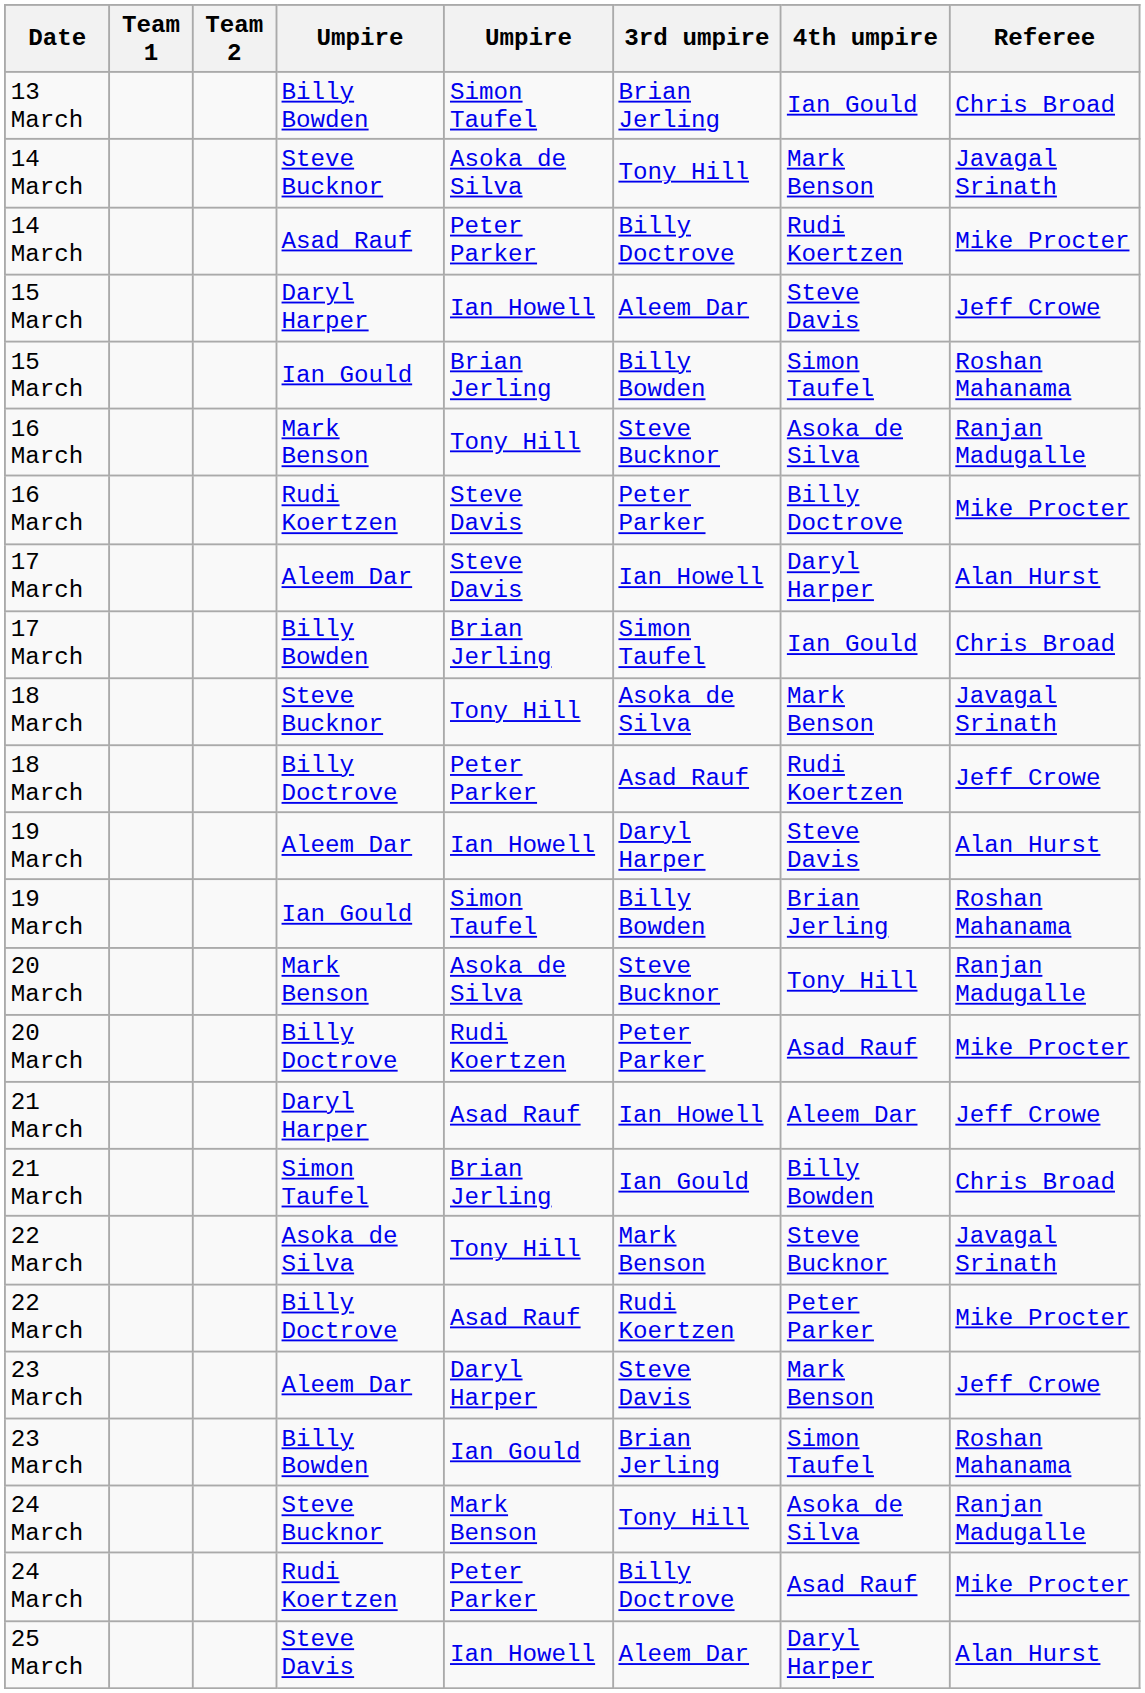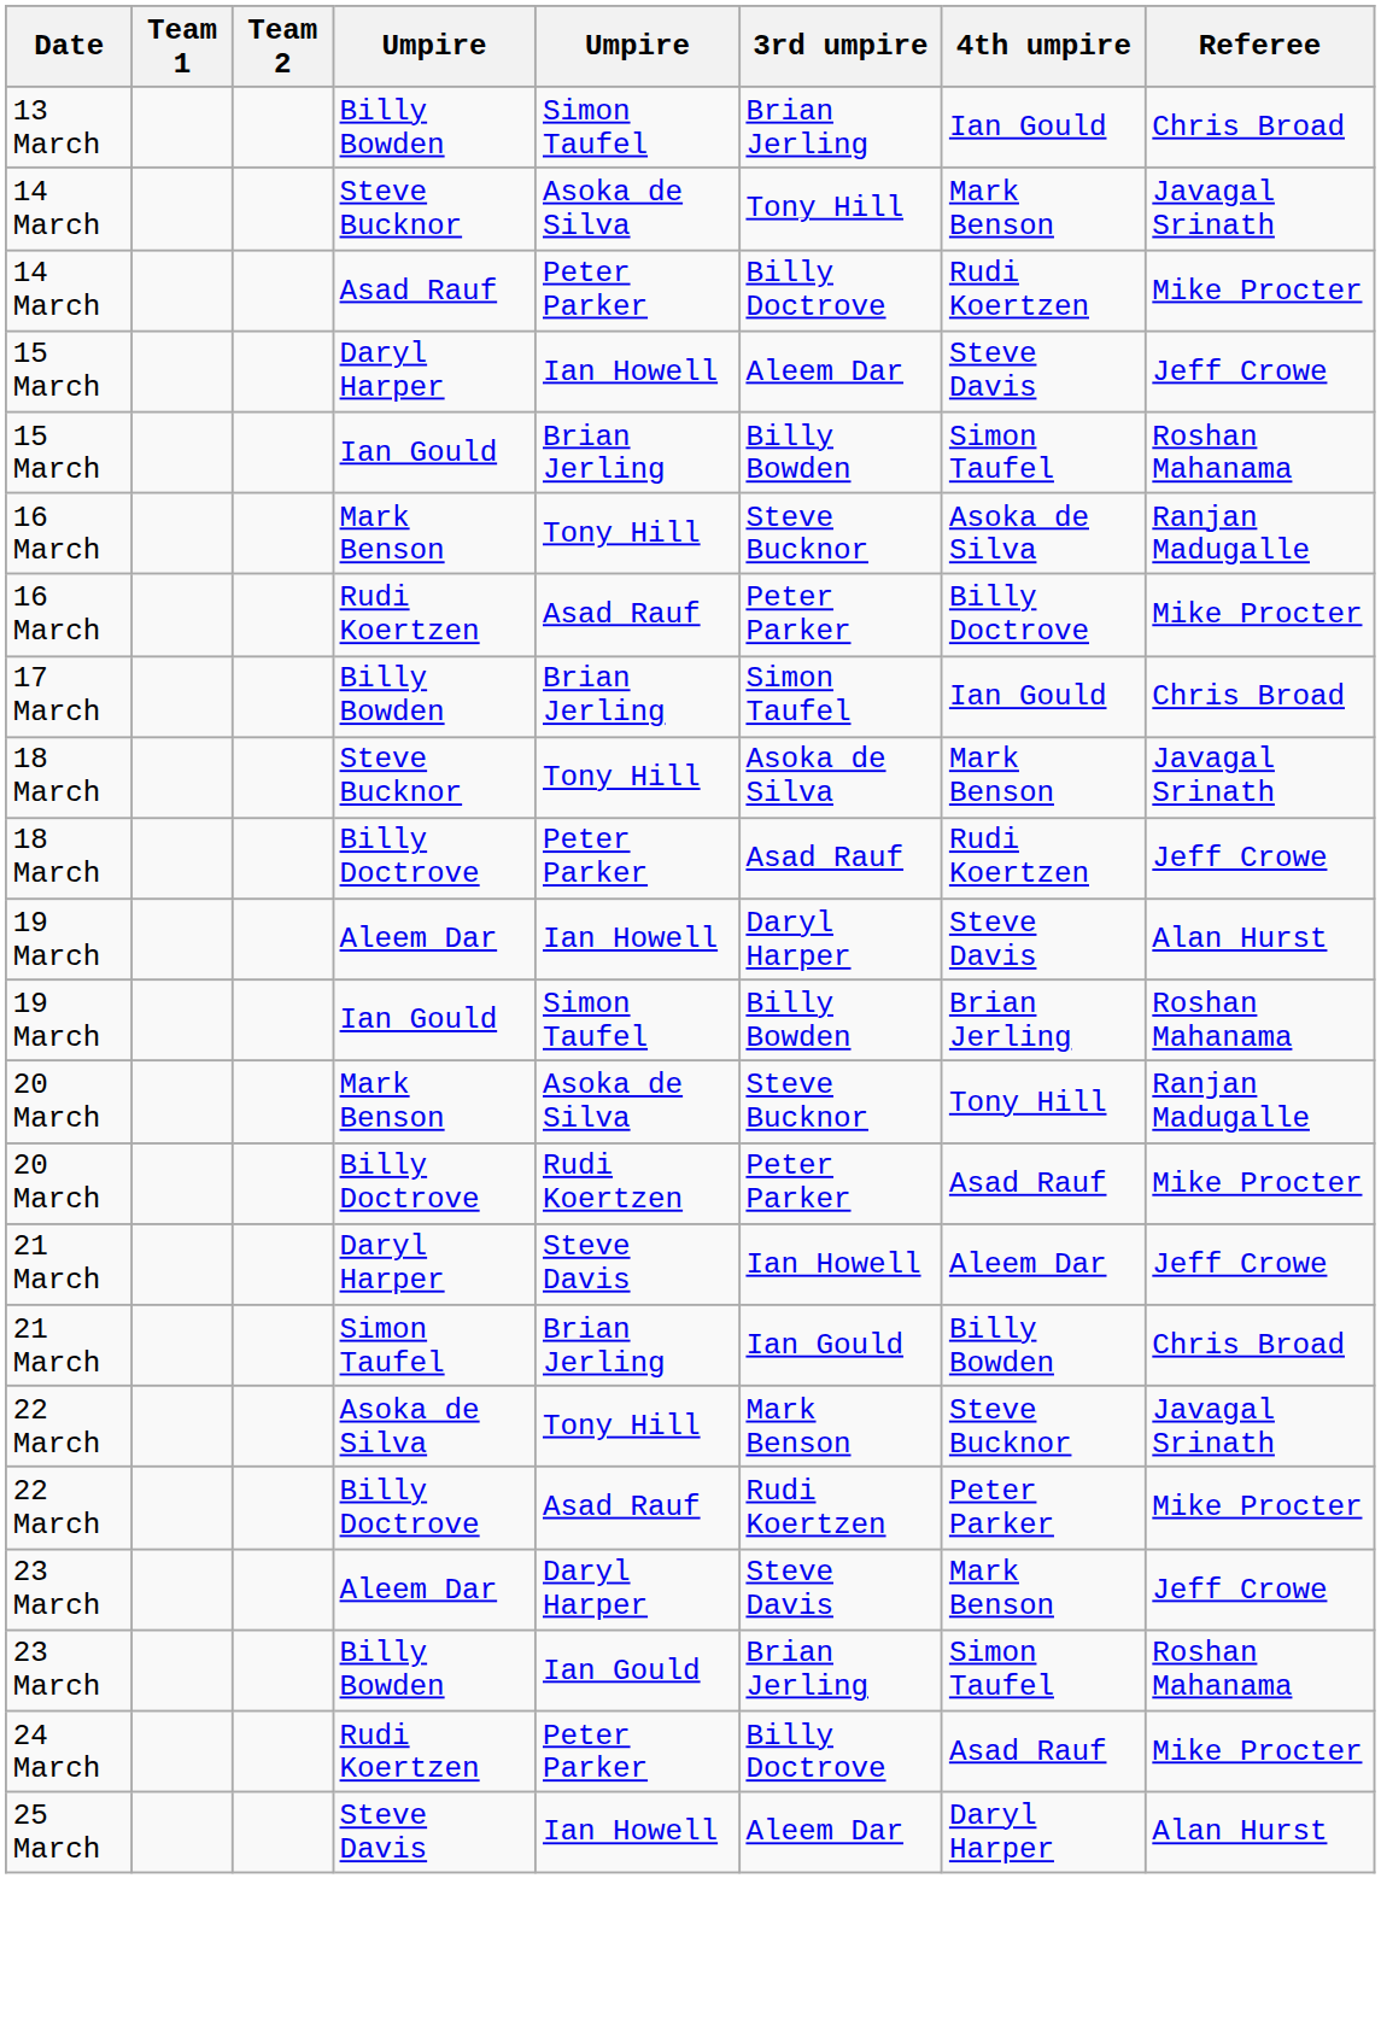 <table class="wikitable sortable sortable">
 <tr>
 <th>Date</th>
 <th>Team 1</th>
 <th>Team 2</th>
 <th>Umpire</th>
 <th>Umpire</th>
 <th>3rd umpire</th>
 <th>4th umpire</th>
 <th>Referee</th>
 </tr>
 <tr>
 <td>13 March</td>
 <td></td>
 <td></td>
 <td><a href='#'>Billy Bowden</a></td>
 <td><a href='#'>Simon Taufel</a></td>
 <td><a href='#'>Brian Jerling</a></td>
 <td><a href='#'>Ian Gould</a></td>
 <td><a href='#'>Chris Broad</a></td>
 </tr>
 <tr>
 <td>14 March</td>
 <td></td>
 <td></td>
 <td><a href='#'>Steve Bucknor</a></td>
 <td><a href='#'>Asoka de Silva</a></td>
 <td><a href='#'>Tony Hill</a></td>
 <td><a href='#'>Mark Benson</a></td>
 <td><a href='#'>Javagal Srinath</a></td>
 </tr>
 <tr>
 <td>14 March</td>
 <td></td>
 <td></td>
 <td><a href='#'>Asad Rauf</a></td>
 <td><a href='#'>Peter Parker</a></td>
 <td><a href='#'>Billy Doctrove</a></td>
 <td><a href='#'>Rudi Koertzen</a></td>
 <td><a href='#'>Mike Procter</a></td>
 </tr>
 <tr>
 <td>15 March</td>
 <td></td>
 <td></td>
 <td><a href='#'>Daryl Harper</a></td>
 <td><a href='#'>Ian Howell</a></td>
 <td><a href='#'>Aleem Dar</a></td>
 <td><a href='#'>Steve Davis</a></td>
 <td><a href='#'>Jeff Crowe</a></td>
 </tr>
 <tr>
 <td>15 March</td>
 <td></td>
 <td></td>
 <td><a href='#'>Ian Gould</a></td>
 <td><a href='#'>Brian Jerling</a></td>
 <td><a href='#'>Billy Bowden</a></td>
 <td><a href='#'>Simon Taufel</a></td>
 <td><a href='#'>Roshan Mahanama</a></td>
 </tr>
 <tr>
 <td>16 March</td>
 <td></td>
 <td></td>
 <td><a href='#'>Mark Benson</a></td>
 <td><a href='#'>Tony Hill</a></td>
 <td><a href='#'>Steve Bucknor</a></td>
 <td><a href='#'>Asoka de Silva</a></td>
 <td><a href='#'>Ranjan Madugalle</a></td>
 </tr>
 <tr>
 <td>16 March</td>
 <td></td>
 <td></td>
 <td><a href='#'>Rudi Koertzen</a></td>
-<td><a href='#'>Steve Davis</a></td>
+<td><a href='#'>Asad Rauf</a></td>
 <td><a href='#'>Peter Parker</a></td>
 <td><a href='#'>Billy Doctrove</a></td>
 <td><a href='#'>Mike Procter</a></td>
-</tr>
-<tr>
-<td>17 March</td>
-<td></td>
-<td></td>
-<td><a href='#'>Aleem Dar</a></td>
-<td><a href='#'>Steve Davis</a></td>
-<td><a href='#'>Ian Howell</a></td>
-<td><a href='#'>Daryl Harper</a></td>
-<td><a href='#'>Alan Hurst</a></td>
 </tr>
 <tr>
 <td>17 March</td>
 <td></td>
 <td></td>
 <td><a href='#'>Billy Bowden</a></td>
 <td><a href='#'>Brian Jerling</a></td>
 <td><a href='#'>Simon Taufel</a></td>
 <td><a href='#'>Ian Gould</a></td>
 <td><a href='#'>Chris Broad</a></td>
 </tr>
 <tr>
 <td>18 March</td>
 <td></td>
 <td></td>
 <td><a href='#'>Steve Bucknor</a></td>
 <td><a href='#'>Tony Hill</a></td>
 <td><a href='#'>Asoka de Silva</a></td>
 <td><a href='#'>Mark Benson</a></td>
 <td><a href='#'>Javagal Srinath</a></td>
 </tr>
 <tr>
 <td>18 March</td>
 <td></td>
 <td></td>
 <td><a href='#'>Billy Doctrove</a></td>
 <td><a href='#'>Peter Parker</a></td>
 <td><a href='#'>Asad Rauf</a></td>
 <td><a href='#'>Rudi Koertzen</a></td>
 <td><a href='#'>Jeff Crowe</a></td>
 </tr>
 <tr>
 <td>19 March</td>
 <td></td>
 <td></td>
 <td><a href='#'>Aleem Dar</a></td>
 <td><a href='#'>Ian Howell</a></td>
 <td><a href='#'>Daryl Harper</a></td>
 <td><a href='#'>Steve Davis</a></td>
 <td><a href='#'>Alan Hurst</a></td>
 </tr>
 <tr>
 <td>19 March</td>
 <td></td>
 <td></td>
 <td><a href='#'>Ian Gould</a></td>
 <td><a href='#'>Simon Taufel</a></td>
 <td><a href='#'>Billy Bowden</a></td>
 <td><a href='#'>Brian Jerling</a></td>
 <td><a href='#'>Roshan Mahanama</a></td>
 </tr>
 <tr>
 <td>20 March</td>
 <td></td>
 <td></td>
 <td><a href='#'>Mark Benson</a></td>
 <td><a href='#'>Asoka de Silva</a></td>
 <td><a href='#'>Steve Bucknor</a></td>
 <td><a href='#'>Tony Hill</a></td>
 <td><a href='#'>Ranjan Madugalle</a></td>
 </tr>
 <tr>
 <td>20 March</td>
 <td></td>
 <td></td>
 <td><a href='#'>Billy Doctrove</a></td>
 <td><a href='#'>Rudi Koertzen</a></td>
 <td><a href='#'>Peter Parker</a></td>
 <td><a href='#'>Asad Rauf</a></td>
 <td><a href='#'>Mike Procter</a></td>
 </tr>
 <tr>
 <td>21 March</td>
 <td></td>
 <td></td>
 <td><a href='#'>Daryl Harper</a></td>
-<td><a href='#'>Asad Rauf</a></td>
+<td><a href='#'>Steve Davis</a></td>
 <td><a href='#'>Ian Howell</a></td>
 <td><a href='#'>Aleem Dar</a></td>
 <td><a href='#'>Jeff Crowe</a></td>
 </tr>
 <tr>
 <td>21 March</td>
 <td></td>
 <td></td>
 <td><a href='#'>Simon Taufel</a></td>
 <td><a href='#'>Brian Jerling</a></td>
 <td><a href='#'>Ian Gould</a></td>
 <td><a href='#'>Billy Bowden</a></td>
 <td><a href='#'>Chris Broad</a></td>
 </tr>
 <tr>
 <td>22 March</td>
 <td></td>
 <td></td>
 <td><a href='#'>Asoka de Silva</a></td>
 <td><a href='#'>Tony Hill</a></td>
 <td><a href='#'>Mark Benson</a></td>
 <td><a href='#'>Steve Bucknor</a></td>
 <td><a href='#'>Javagal Srinath</a></td>
 </tr>
 <tr>
 <td>22 March</td>
 <td></td>
 <td></td>
 <td><a href='#'>Billy Doctrove</a></td>
 <td><a href='#'>Asad Rauf</a></td>
 <td><a href='#'>Rudi Koertzen</a></td>
 <td><a href='#'>Peter Parker</a></td>
 <td><a href='#'>Mike Procter</a></td>
 </tr>
 <tr>
 <td>23 March</td>
 <td></td>
 <td></td>
 <td><a href='#'>Aleem Dar</a></td>
 <td><a href='#'>Daryl Harper</a></td>
 <td><a href='#'>Steve Davis</a></td>
 <td><a href='#'>Mark Benson</a></td>
 <td><a href='#'>Jeff Crowe</a></td>
 </tr>
 <tr>
 <td>23 March</td>
 <td></td>
 <td></td>
 <td><a href='#'>Billy Bowden</a></td>
 <td><a href='#'>Ian Gould</a></td>
 <td><a href='#'>Brian Jerling</a></td>
 <td><a href='#'>Simon Taufel</a></td>
 <td><a href='#'>Roshan Mahanama</a></td>
 </tr>
 <tr>
 <td>24 March</td>
 <td></td>
 <td></td>
-<td><a href='#'>Steve Bucknor</a></td>
-<td><a href='#'>Mark Benson</a></td>
-<td><a href='#'>Tony Hill</a></td>
-<td><a href='#'>Asoka de Silva</a></td>
-<td><a href='#'>Ranjan Madugalle</a></td>
-</tr>
-<tr>
-<td>24 March</td>
-<td></td>
-<td></td>
 <td><a href='#'>Rudi Koertzen</a></td>
 <td><a href='#'>Peter Parker</a></td>
 <td><a href='#'>Billy Doctrove</a></td>
 <td><a href='#'>Asad Rauf</a></td>
 <td><a href='#'>Mike Procter</a></td>
 </tr>
 <tr>
 <td>25 March</td>
 <td></td>
 <td></td>
 <td><a href='#'>Steve Davis</a></td>
 <td><a href='#'>Ian Howell</a></td>
 <td><a href='#'>Aleem Dar</a></td>
 <td><a href='#'>Daryl Harper</a></td>
 <td><a href='#'>Alan Hurst</a></td>
 </tr>
 </table>
